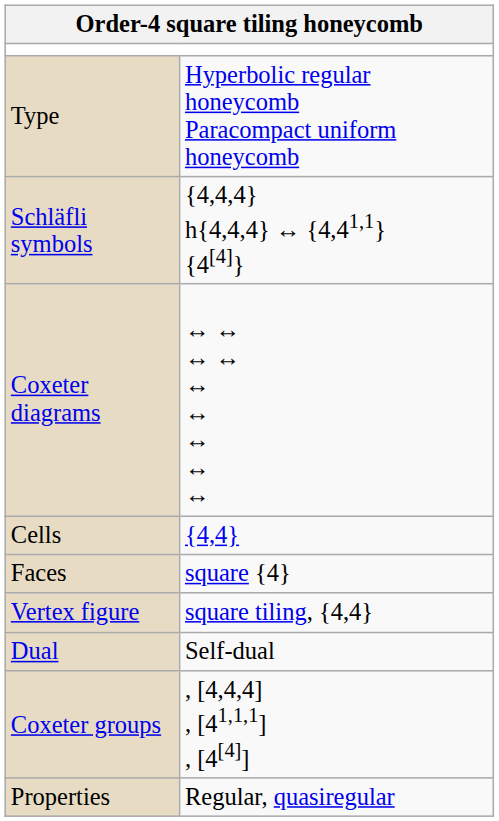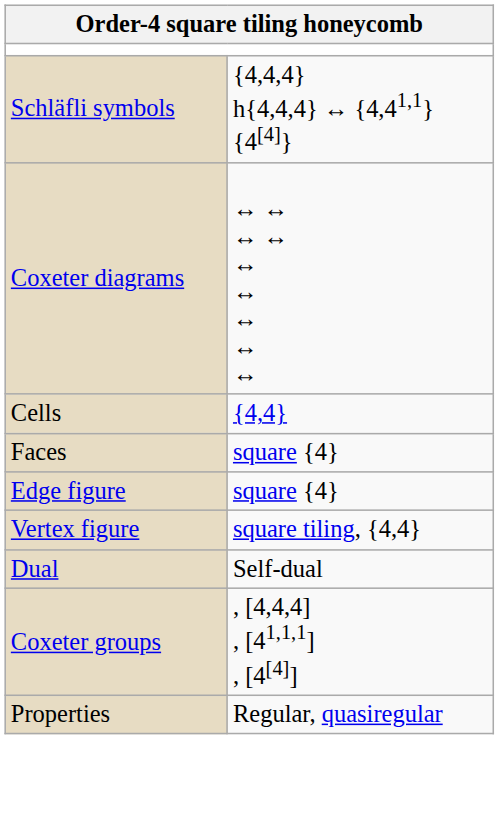 <table class="wikitable" align="right" style="margin-left:10px" width="320">
 <tr>
 <th bgcolor=#e7dcc3 colspan=2>Order-4 square tiling honeycomb</th>
 </tr>
 <tr>
 <td bgcolor=#ffffff align=center colspan=2></td>
-</tr>
-<tr>
-<td bgcolor=#e7dcc3>Type</td>
-<td><a href='#'>Hyperbolic regular honeycomb</a><br><a href='#'>Paracompact uniform honeycomb</a></td>
 </tr>
 <tr>
 <td bgcolor=#e7dcc3><a href='#'>Schläfli symbols</a></td>
 <td>{4,4,4}<br>h{4,4,4} ↔ {4,4<sup>1,1</sup>}<br>{4<sup>[4]</sup>}</td>
 </tr>
 <tr>
 <td bgcolor=#e7dcc3><a href='#'>Coxeter diagrams</a></td>
 <td><br> ↔  ↔ <br> ↔  ↔ <br> ↔ <br> ↔ <br> ↔ <br> ↔ <br> ↔ </td>
 </tr>
 <tr>
 <td bgcolor=#e7dcc3>Cells</td>
 <td><a href='#'>{4,4}</a><br>   </td>
 </tr>
 <tr>
 <td bgcolor=#e7dcc3>Faces</td>
+<td><a href='#'>square</a> {4}</td>
+</tr>
+<tr>
+<td bgcolor=#e7dcc3><a href='#'>Edge figure</a></td>
 <td><a href='#'>square</a> {4}</td>
 </tr>
 <tr>
 <td bgcolor=#e7dcc3><a href='#'>Vertex figure</a></td>
 <td><a href='#'>square tiling</a>, {4,4}<br>   </td>
 </tr>
 <tr>
 <td bgcolor=#e7dcc3><a href='#'>Dual</a></td>
 <td>Self-dual</td>
 </tr>
 <tr>
 <td bgcolor=#e7dcc3><a href='#'>Coxeter groups</a></td>
 <td>, [4,4,4]<br>, [4<sup>1,1,1</sup>]<br>, [4<sup>[4]</sup>]</td>
 </tr>
 <tr>
 <td bgcolor=#e7dcc3>Properties</td>
 <td>Regular, <a href='#'>quasiregular</a></td>
 </tr>
 </table>
